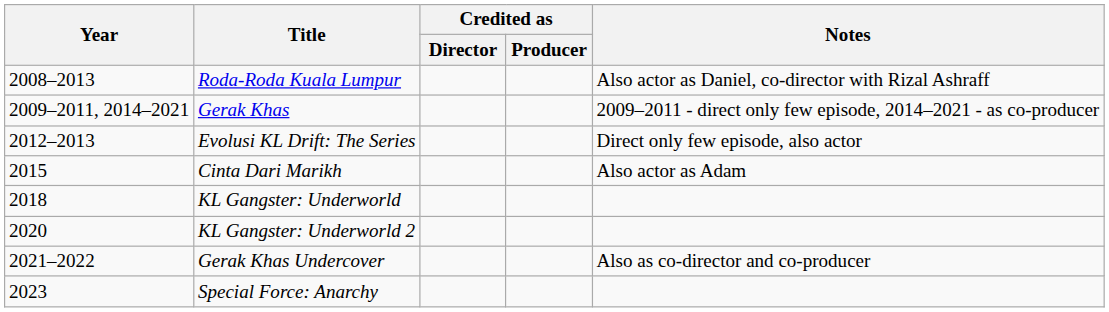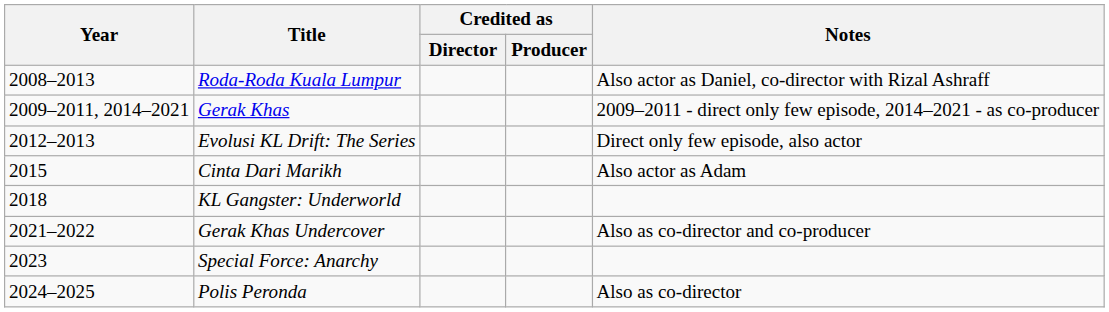 <table class="wikitable">
 <tr>
 <th rowspan="2">Year</th>
 <th rowspan="2">Title</th>
 <th colspan="2">Credited as</th>
 <th rowspan="2">Notes</th>
 </tr>
 <tr>
 <th width="65">Director</th>
 <th width="65">Producer</th>
 </tr>
 <tr>
 <td>2008–2013</td>
 <td><em><a href='#'>Roda-Roda Kuala Lumpur</a></em></td>
 <td></td>
 <td></td>
 <td>Also actor as Daniel, co-director with Rizal Ashraff</td>
 </tr>
 <tr>
 <td>2009–2011, 2014–2021</td>
 <td><em><a href='#'>Gerak Khas</a></em></td>
 <td></td>
 <td></td>
 <td>2009–2011 - direct only few episode, 2014–2021 - as co-producer</td>
 </tr>
 <tr>
 <td>2012–2013</td>
 <td><em>Evolusi KL Drift: The Series</em></td>
 <td></td>
 <td></td>
 <td>Direct only few episode, also actor</td>
 </tr>
 <tr>
 <td>2015</td>
 <td><em>Cinta Dari Marikh</em></td>
 <td></td>
 <td></td>
 <td>Also actor as Adam</td>
 </tr>
 <tr>
 <td>2018</td>
 <td><em>KL Gangster: Underworld</em></td>
 <td></td>
 <td></td>
 <td></td>
 </tr>
 <tr>
-<td>2020</td>
-<td><em>KL Gangster: Underworld 2</em></td>
-<td></td>
-<td></td>
-<td></td>
-</tr>
-<tr>
 <td>2021–2022</td>
 <td><em>Gerak Khas Undercover</em></td>
 <td></td>
 <td></td>
 <td>Also as co-director and co-producer</td>
 </tr>
 <tr>
 <td>2023</td>
 <td><em>Special Force: Anarchy</em></td>
 <td></td>
 <td></td>
 <td></td>
 </tr>
+<tr>
+<td>2024–2025</td>
+<td><em>Polis Peronda</em></td>
+<td></td>
+<td></td>
+<td>Also as co-director</td>
+</tr>
 </table>
